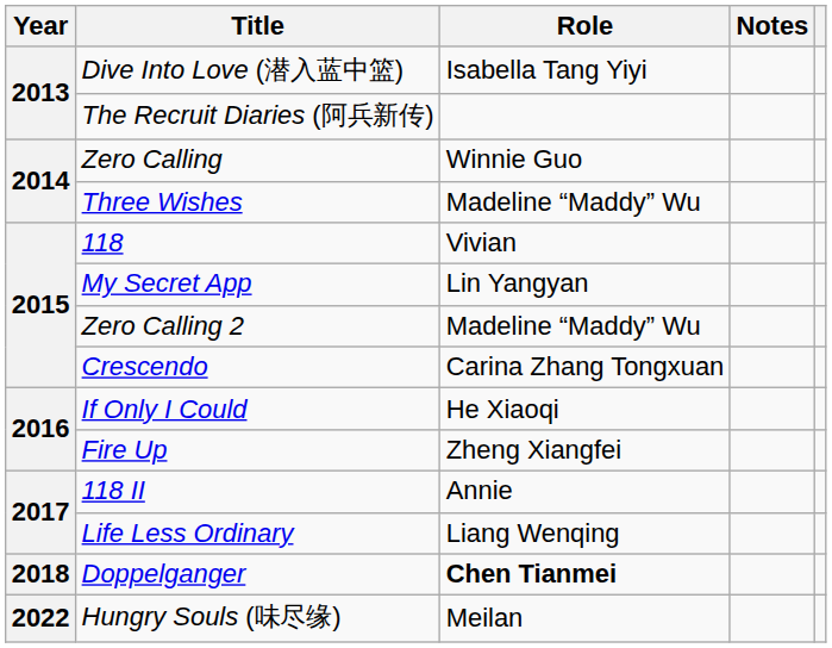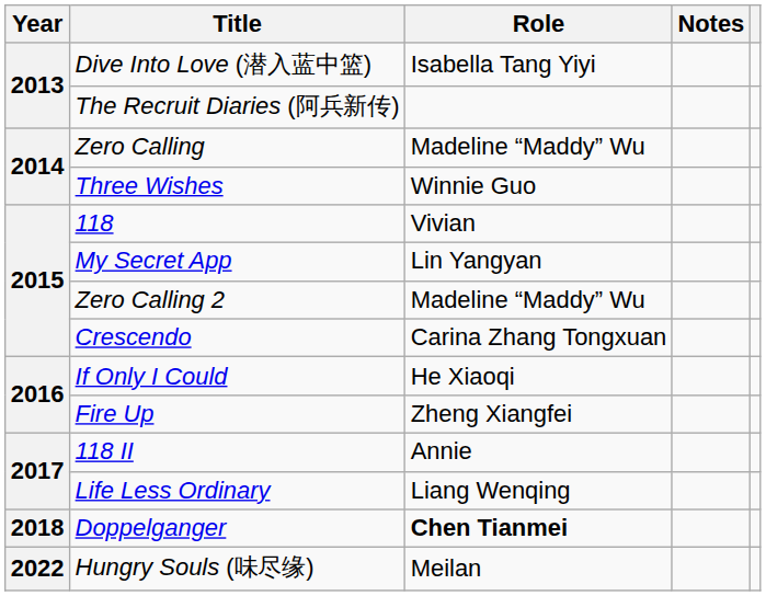 <table class="wikitable sortable plainrowheaders">
 <tr>
 <th scope="col">Year</th>
 <th scope="col">Title</th>
 <th scope="col">Role</th>
 <th scope="col" class="unsortable">Notes</th>
 <th scope="col" class="unsortable"></th>
 </tr>
 <tr>
 <th scope="row" rowspan="2">2013</th>
 <td><em>Dive Into Love</em> (潜入蓝中篮)</td>
 <td>Isabella Tang Yiyi</td>
 <td></td>
 <td></td>
 </tr>
 <tr>
 <td><em>The Recruit Diaries</em> (阿兵新传)</td>
 <td></td>
 <td></td>
 <td></td>
 </tr>
 <tr>
 <th scope="row" rowspan="2">2014</th>
 <td><em>Zero Calling</em></td>
-<td>Winnie Guo</td>
+<td>Madeline “Maddy” Wu</td>
 <td></td>
 <td></td>
 </tr>
 <tr>
 <td><em><a href='#'>Three Wishes</a></em></td>
-<td>Madeline “Maddy” Wu</td>
+<td>Winnie Guo</td>
 <td></td>
 <td></td>
 </tr>
 <tr>
 <th scope="row" rowspan="4">2015</th>
 <td><em><a href='#'>118</a></em></td>
 <td>Vivian</td>
 <td></td>
 <td></td>
 </tr>
 <tr>
 <td><em><a href='#'>My Secret App</a></em></td>
 <td>Lin Yangyan</td>
 <td></td>
 <td></td>
 </tr>
 <tr>
 <td><em>Zero Calling 2</em></td>
 <td>Madeline “Maddy” Wu</td>
 <td></td>
 <td></td>
 </tr>
 <tr>
 <td><em><a href='#'>Crescendo</a></em></td>
 <td>Carina Zhang Tongxuan</td>
 <td></td>
 <td></td>
 </tr>
 <tr>
 <th scope="row" rowspan="2">2016</th>
 <td><em><a href='#'>If Only I Could</a></em></td>
 <td>He Xiaoqi</td>
 <td></td>
 <td></td>
 </tr>
 <tr>
 <td><em><a href='#'>Fire Up</a></em></td>
 <td>Zheng Xiangfei</td>
 <td></td>
 <td></td>
 </tr>
 <tr>
 <th scope="row" rowspan="2">2017</th>
 <td><em><a href='#'>118 II</a></em></td>
 <td>Annie</td>
 <td></td>
 <td></td>
 </tr>
 <tr>
 <td><em><a href='#'>Life Less Ordinary</a></em></td>
 <td>Liang Wenqing</td>
 <td></td>
 <td></td>
 </tr>
 <tr>
 <th scope="row">2018</th>
 <td><em><a href='#'>Doppelganger</a></em></td>
 <td><strong>Chen Tianmei</strong></td>
 <td></td>
 <td></td>
 </tr>
 <tr>
 <th scope="row">2022</th>
 <td><em>Hungry Souls</em> (味尽缘)</td>
 <td>Meilan</td>
 <td></td>
 <td></td>
 </tr>
 </table>
